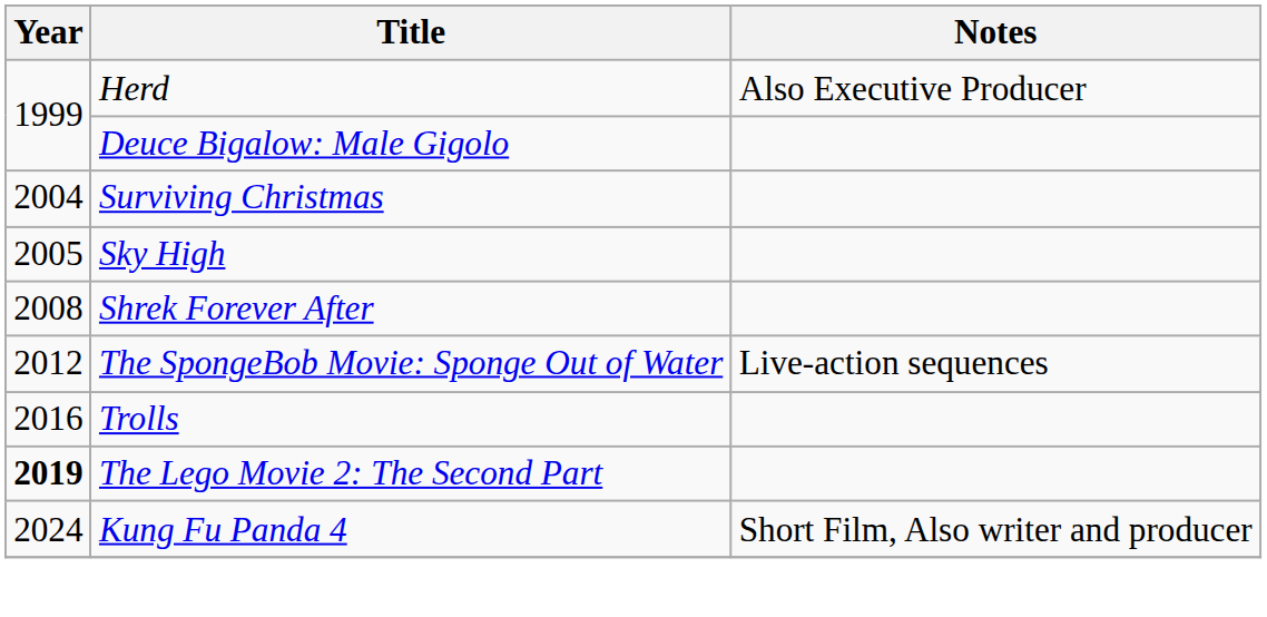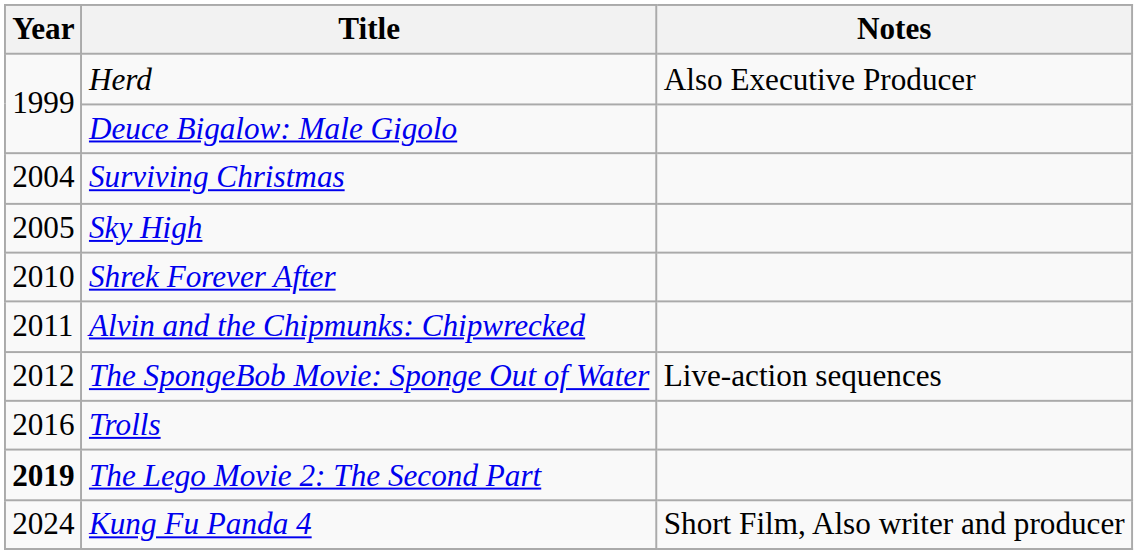 <table class="wikitable">
 <tr>
 <th>Year</th>
 <th>Title</th>
 <th>Notes</th>
 </tr>
 <tr>
 <td rowspan=2>1999</td>
 <td><em>Herd</em></td>
 <td>Also Executive Producer</td>
 </tr>
 <tr>
 <td><em><a href='#'>Deuce Bigalow: Male Gigolo</a></em></td>
 <td></td>
 </tr>
 <tr>
 <td>2004</td>
 <td><em><a href='#'>Surviving Christmas</a></em></td>
 <td></td>
 </tr>
 <tr>
 <td>2005</td>
 <td><em><a href='#'>Sky High</a></em></td>
 <td></td>
 </tr>
 <tr>
-<td>2008</td>
+<td>2010</td>
 <td><em><a href='#'>Shrek Forever After</a></em></td>
+<td></td>
+</tr>
+<tr>
+<td>2011</td>
+<td><em><a href='#'>Alvin and the Chipmunks: Chipwrecked</a></em></td>
 <td></td>
 </tr>
 <tr>
 <td>2012</td>
 <td><em><a href='#'>The SpongeBob Movie: Sponge Out of Water</a></em></td>
 <td>Live-action sequences</td>
 </tr>
 <tr>
 <td>2016</td>
 <td><em><a href='#'>Trolls</a></em></td>
 <td></td>
 </tr>
 <tr>
 <td><strong>2019</strong></td>
 <td><em><a href='#'>The Lego Movie 2: The Second Part</a></em></td>
 <td></td>
 </tr>
 <tr>
 <td>2024</td>
 <td><em><a href='#'>Kung Fu Panda 4</a></em></td>
 <td>Short Film, Also writer and producer</td>
 </tr>
 <tr>
 </tr>
 </table>
